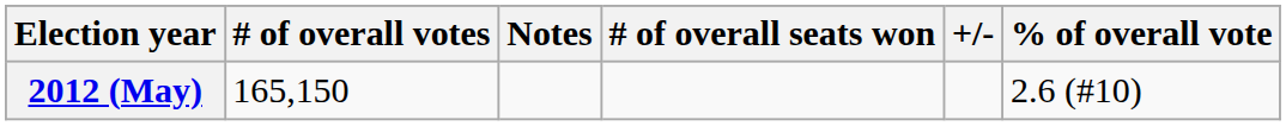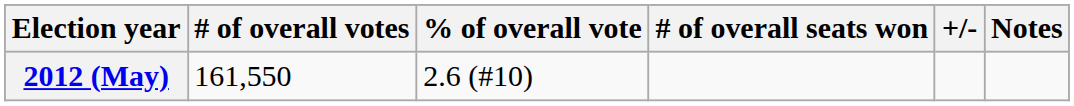 <table class=wikitable>
 <tr>
 <th>Election year</th>
 <th># of overall votes</th>
-<th>Notes</th>
+<th>% of overall vote</th>
 <th># of overall seats won</th>
 <th>+/-</th>
-<th>% of overall vote</th>
+<th>Notes</th>
 </tr>
 <tr>
 <th><a href='#'>2012 (May)</a></th>
-<td>165,150</td>
+<td>161,550</td>
+<td>2.6 (#10)</td>
 <td></td>
 <td></td>
 <td></td>
-<td>2.6 (#10)</td>
 </tr>
 </table>
